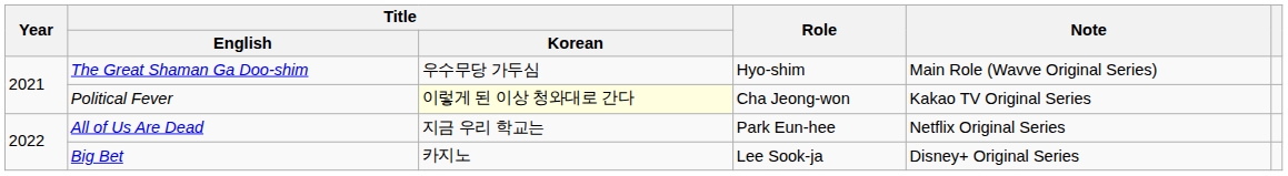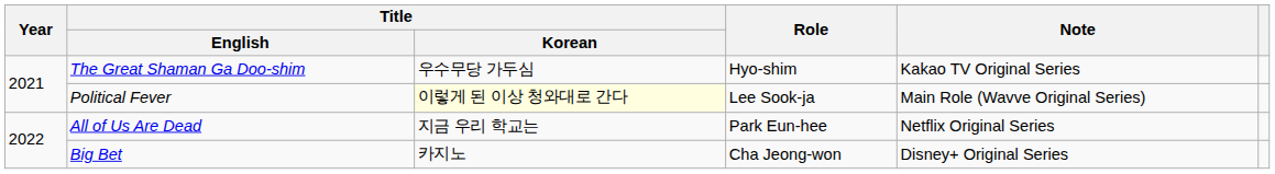 <table class="wikitable sortable" style="clear:none; font-size:100%; padding:0 auto; width:100%; margin:auto">
 <tr>
 <th scope="col" rowspan="2">Year</th>
 <th scope="col" colspan="2">Title</th>
 <th scope="col" rowspan="2">Role</th>
 <th scope="col" rowspan="2">Note</th>
 <th scope="col" rowspan="2" class="unsortable"></th>
 </tr>
 <tr>
 <th>English</th>
 <th>Korean</th>
 </tr>
 <tr>
 <td rowspan="2">2021</td>
 <td><em><a href='#'>The Great Shaman Ga Doo-shim</a></em></td>
 <td>우수무당 가두심</td>
 <td>Hyo-shim</td>
-<td>Main Role (Wavve Original Series)</td>
+<td>Kakao TV Original Series</td>
 <td></td>
 </tr>
 <tr>
 <td><em>Political Fever</em></td>
 <td style="background: lightyellow;">이렇게 된 이상 청와대로 간다</td>
-<td>Cha Jeong-won</td>
-<td>Kakao TV Original Series</td>
+<td>Lee Sook-ja</td>
+<td>Main Role (Wavve Original Series)</td>
 <td></td>
 </tr>
 <tr>
 <td rowspan="2">2022</td>
 <td><em><a href='#'>All of Us Are Dead</a></em></td>
 <td>지금 우리 학교는</td>
 <td>Park Eun-hee</td>
 <td>Netflix Original Series</td>
 <td></td>
 </tr>
 <tr>
 <td><a href='#'><em>Big Bet</em></a></td>
 <td>카지노</td>
-<td>Lee Sook-ja</td>
+<td>Cha Jeong-won</td>
 <td>Disney+ Original Series</td>
 <td></td>
 </tr>
 </table>
